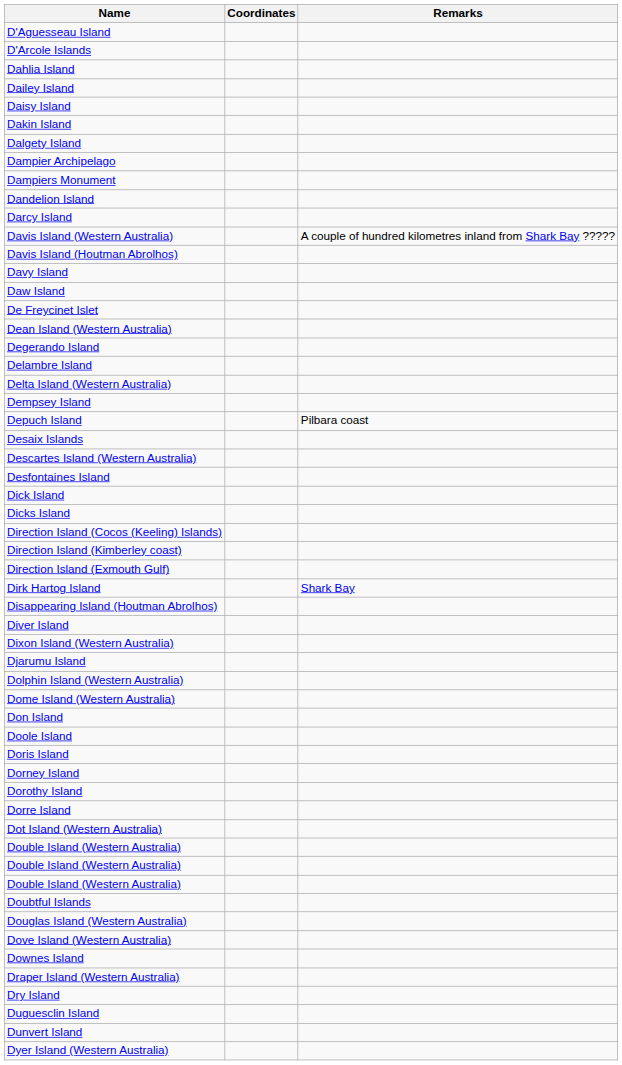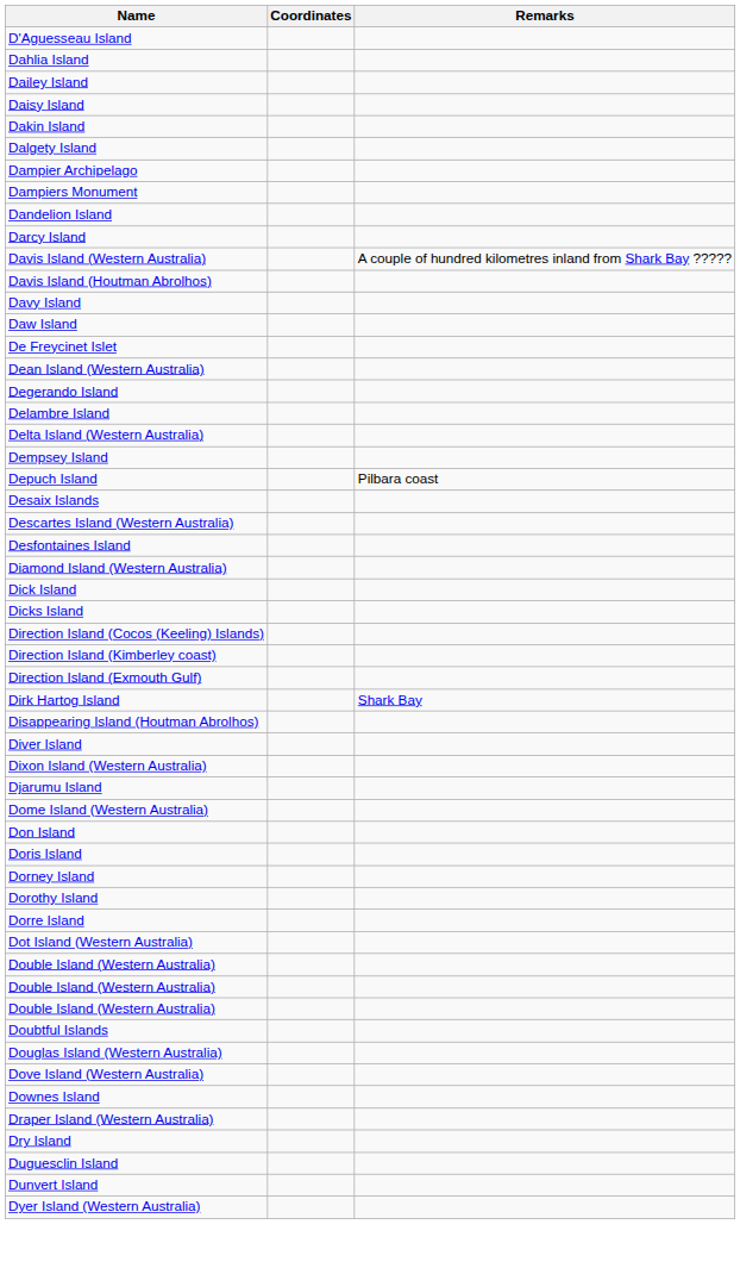 <table class="wikitable sortable">
 <tr>
 <th>Name</th>
 <th>Coordinates</th>
 <th>Remarks</th>
 </tr>
 <tr>
 <td><a href='#'>D'Aguesseau Island</a></td>
-<td></td>
-<td></td>
-</tr>
-<tr>
-<td><a href='#'>D'Arcole Islands</a></td>
 <td></td>
 <td></td>
 </tr>
 <tr>
 <td><a href='#'>Dahlia Island</a></td>
 <td></td>
 <td></td>
 </tr>
 <tr>
 <td><a href='#'>Dailey Island</a></td>
 <td></td>
 <td></td>
 </tr>
 <tr>
 <td><a href='#'>Daisy Island</a></td>
 <td></td>
 <td></td>
 </tr>
 <tr>
 <td><a href='#'>Dakin Island</a></td>
 <td></td>
 <td></td>
 </tr>
 <tr>
 <td><a href='#'>Dalgety Island</a></td>
 <td></td>
 <td></td>
 </tr>
 <tr>
 <td><a href='#'>Dampier Archipelago</a></td>
 <td></td>
 <td></td>
 </tr>
 <tr>
 <td><a href='#'>Dampiers Monument</a></td>
 <td></td>
 <td></td>
 </tr>
 <tr>
 <td><a href='#'>Dandelion Island</a></td>
 <td></td>
 <td></td>
 </tr>
 <tr>
 <td><a href='#'>Darcy Island</a></td>
 <td></td>
 <td></td>
 </tr>
 <tr>
 <td><a href='#'>Davis Island (Western Australia)</a></td>
 <td></td>
 <td>A couple of hundred kilometres inland from <a href='#'>Shark Bay</a> ?????  </td>
 </tr>
 <tr>
 <td><a href='#'>Davis Island (Houtman Abrolhos)</a></td>
 <td></td>
 <td></td>
 </tr>
 <tr>
 <td><a href='#'>Davy Island</a></td>
 <td></td>
 <td></td>
 </tr>
 <tr>
 <td><a href='#'>Daw Island</a></td>
 <td></td>
 <td></td>
 </tr>
 <tr>
 <td><a href='#'>De Freycinet Islet</a></td>
 <td></td>
 <td></td>
 </tr>
 <tr>
 <td><a href='#'>Dean Island (Western Australia)</a></td>
 <td></td>
 <td></td>
 </tr>
 <tr>
 <td><a href='#'>Degerando Island</a></td>
 <td></td>
 <td></td>
 </tr>
 <tr>
 <td><a href='#'>Delambre Island</a></td>
 <td></td>
 <td></td>
 </tr>
 <tr>
 <td><a href='#'>Delta Island (Western Australia)</a></td>
 <td></td>
 <td></td>
 </tr>
 <tr>
 <td><a href='#'>Dempsey Island</a></td>
 <td></td>
 <td></td>
 </tr>
 <tr>
 <td><a href='#'>Depuch Island</a></td>
 <td></td>
 <td>Pilbara coast</td>
 </tr>
 <tr>
 <td><a href='#'>Desaix Islands</a></td>
 <td></td>
 <td></td>
 </tr>
 <tr>
 <td><a href='#'>Descartes Island (Western Australia)</a></td>
 <td></td>
 <td></td>
 </tr>
 <tr>
 <td><a href='#'>Desfontaines Island</a></td>
 <td></td>
 <td></td>
 </tr>
 <tr>
+<td><a href='#'>Diamond Island (Western Australia)</a></td>
+<td></td>
+<td></td>
+</tr>
+<tr>
 <td><a href='#'>Dick Island</a></td>
 <td></td>
 <td></td>
 </tr>
 <tr>
 <td><a href='#'>Dicks Island</a></td>
 <td></td>
 <td></td>
 </tr>
 <tr>
 <td><a href='#'>Direction Island (Cocos (Keeling) Islands)</a></td>
 <td></td>
 <td></td>
 </tr>
 <tr>
 <td><a href='#'>Direction Island (Kimberley coast)</a></td>
 <td></td>
 <td></td>
 </tr>
 <tr>
 <td><a href='#'>Direction Island (Exmouth Gulf)</a></td>
 <td></td>
 <td></td>
 </tr>
 <tr>
 <td><a href='#'>Dirk Hartog Island</a></td>
 <td></td>
 <td><a href='#'>Shark Bay</a></td>
 </tr>
 <tr>
 <td><a href='#'>Disappearing Island (Houtman Abrolhos)</a></td>
 <td></td>
 <td></td>
 </tr>
 <tr>
 <td><a href='#'>Diver Island</a></td>
 <td></td>
 <td></td>
 </tr>
 <tr>
 <td><a href='#'>Dixon Island (Western Australia)</a></td>
 <td></td>
 <td></td>
 </tr>
 <tr>
 <td><a href='#'>Djarumu Island</a></td>
 <td></td>
 <td></td>
 </tr>
 <tr>
-<td><a href='#'>Dolphin Island (Western Australia)</a></td>
-<td></td>
-<td></td>
-</tr>
-<tr>
 <td><a href='#'>Dome Island (Western Australia)</a></td>
 <td></td>
 <td></td>
 </tr>
 <tr>
 <td><a href='#'>Don Island</a></td>
-<td></td>
-<td></td>
-</tr>
-<tr>
-<td><a href='#'>Doole Island</a></td>
 <td></td>
 <td></td>
 </tr>
 <tr>
 <td><a href='#'>Doris Island</a></td>
 <td></td>
 <td></td>
 </tr>
 <tr>
 <td><a href='#'>Dorney Island</a></td>
 <td></td>
 <td></td>
 </tr>
 <tr>
 <td><a href='#'>Dorothy Island</a></td>
 <td></td>
 <td></td>
 </tr>
 <tr>
 <td><a href='#'>Dorre Island</a></td>
 <td></td>
 <td></td>
 </tr>
 <tr>
 <td><a href='#'>Dot Island (Western Australia)</a></td>
 <td></td>
 <td></td>
 </tr>
 <tr>
 <td><a href='#'>Double Island (Western Australia)</a></td>
 <td></td>
 <td></td>
 </tr>
 <tr>
 <td><a href='#'>Double Island (Western Australia)</a></td>
 <td></td>
 <td></td>
 </tr>
 <tr>
 <td><a href='#'>Double Island (Western Australia)</a></td>
 <td></td>
 <td></td>
 </tr>
 <tr>
 <td><a href='#'>Doubtful Islands</a></td>
 <td></td>
 <td></td>
 </tr>
 <tr>
 <td><a href='#'>Douglas Island (Western Australia)</a></td>
 <td></td>
 <td></td>
 </tr>
 <tr>
 <td><a href='#'>Dove Island (Western Australia)</a></td>
 <td></td>
 <td></td>
 </tr>
 <tr>
 <td><a href='#'>Downes Island</a></td>
 <td></td>
 <td></td>
 </tr>
 <tr>
 <td><a href='#'>Draper Island (Western Australia)</a></td>
 <td></td>
 <td></td>
 </tr>
 <tr>
 <td><a href='#'>Dry Island</a></td>
 <td></td>
 <td></td>
 </tr>
 <tr>
 <td><a href='#'>Duguesclin Island</a></td>
 <td></td>
 <td></td>
 </tr>
 <tr>
 <td><a href='#'>Dunvert Island</a></td>
 <td></td>
 <td></td>
 </tr>
 <tr>
 <td><a href='#'>Dyer Island (Western Australia)</a></td>
 <td></td>
 <td></td>
 </tr>
 </table>
